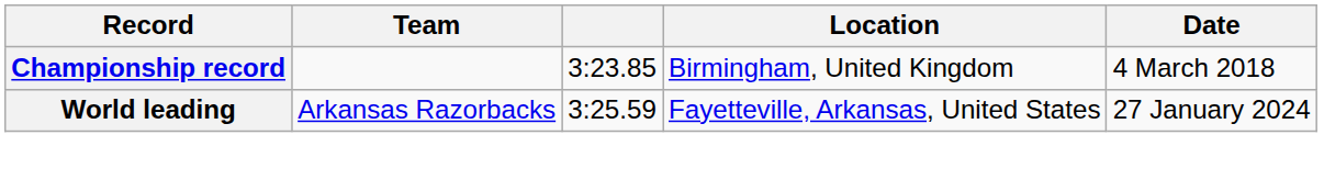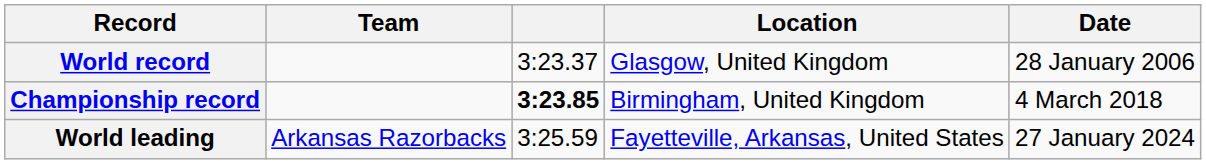 <table class="wikitable">
 <tr>
 <th scope="col">Record</th>
 <th scope="col">Team</th>
 <th scope="col"></th>
 <th scope="col">Location</th>
 <th scope="col">Date</th>
 </tr>
 <tr>
+<th scope="row"><a href='#'>World record</a></th>
+<td></td>
+<td>3:23.37</td>
+<td><a href='#'>Glasgow</a>, United Kingdom</td>
+<td>28 January 2006</td>
+</tr>
+<tr>
 <th scope="row"><a href='#'>Championship record</a></th>
 <td></td>
-<td>3:23.85</td>
+<td><strong>3:23.85</strong></td>
 <td><a href='#'>Birmingham</a>, United Kingdom</td>
 <td>4 March 2018</td>
 </tr>
 <tr>
 <th scope="row">World leading</th>
 <td><a href='#'>Arkansas Razorbacks</a></td>
 <td>3:25.59</td>
 <td><a href='#'>Fayetteville, Arkansas</a>, United States</td>
 <td>27 January 2024</td>
 </tr>
 </table>
